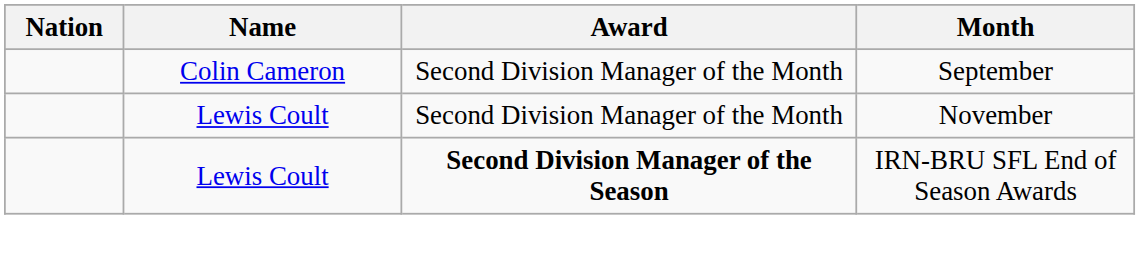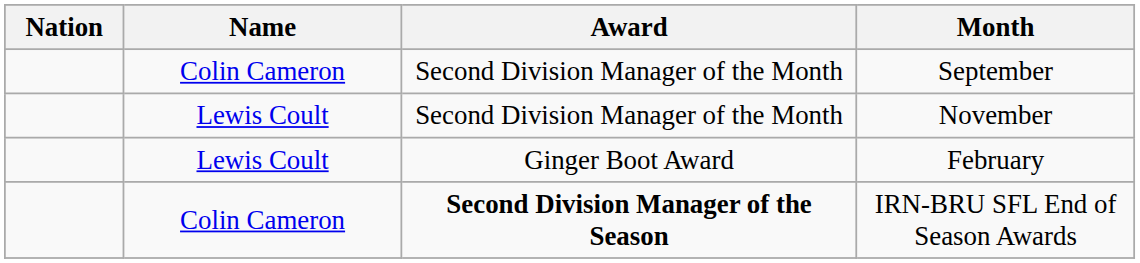 <table class="wikitable" style="font-size: 95%; text-align: center;">
 <tr>
 <th width=60>Nation</th>
 <th width=150>Name</th>
 <th width=250>Award</th>
 <th width=150>Month</th>
 </tr>
 <tr>
 <td></td>
 <td><a href='#'>Colin Cameron</a></td>
 <td>Second Division Manager of the Month</td>
 <td>September</td>
 </tr>
 <tr>
 <td></td>
 <td><a href='#'>Lewis Coult</a></td>
 <td>Second Division Manager of the Month</td>
 <td>November</td>
 </tr>
 <tr>
 <td></td>
 <td><a href='#'>Lewis Coult</a></td>
+<td>Ginger Boot Award</td>
+<td>February</td>
+</tr>
+<tr>
+<td></td>
+<td><a href='#'>Colin Cameron</a></td>
 <td><strong>Second Division Manager of the Season</strong></td>
 <td>IRN-BRU SFL End of Season Awards</td>
 </tr>
 </table>
